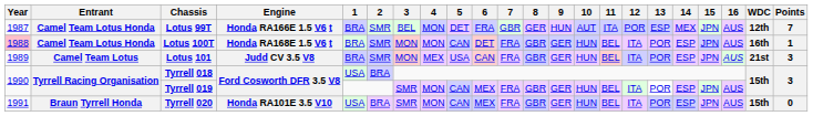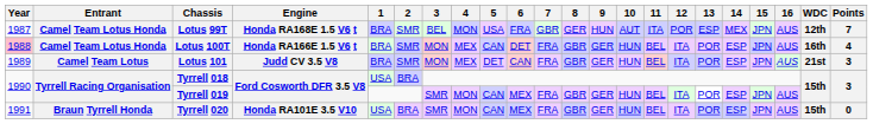 <table class="wikitable" style="text-align:center; font-size:85%">
 <tr>
 <th>Year</th>
 <th>Entrant</th>
 <th>Chassis</th>
 <th>Engine</th>
 <th>1</th>
 <th>2</th>
 <th>3</th>
 <th>4</th>
 <th>5</th>
 <th>6</th>
 <th>7</th>
 <th>8</th>
 <th>9</th>
 <th>10</th>
 <th>11</th>
 <th>12</th>
 <th>13</th>
 <th>14</th>
 <th>15</th>
 <th>16</th>
 <th>WDC</th>
 <th>Points</th>
 </tr>
 <tr>
 <td><a href='#'>1987</a></td>
 <th nowrap><a href='#'>Camel</a> <a href='#'>Team Lotus Honda</a></th>
 <th nowrap><a href='#'>Lotus</a> <a href='#'>99T</a></th>
-<th nowrap><a href='#'>Honda</a> RA166E 1.5 <a href='#'>V6</a> <a href='#'>t</a></th>
+<th nowrap><a href='#'>Honda</a> RA168E 1.5 <a href='#'>V6</a> <a href='#'>t</a></th>
 <td style="background:#CFCFFF;"><a href='#'>BRA</a><br></td>
 <td style="background:#DFFFDF;"><a href='#'>SMR</a><br></td>
 <td style="background:#DFFFDF;"><a href='#'>BEL</a><br></td>
 <td style="background:#CFCFFF;"><a href='#'>MON</a><br></td>
-<td style="background:#EFCFFF;"><a href='#'>DET</a><br></td>
+<td style="background:#EFCFFF;"><a href='#'>USA</a><br></td>
 <td style="background:#CFCFFF;"><a href='#'>FRA</a><br></td>
 <td style="background:#DFFFDF;"><a href='#'>GBR</a><br></td>
 <td style="background:#EFCFFF;"><a href='#'>GER</a><br></td>
 <td style="background:#EFCFFF;"><a href='#'>HUN</a><br></td>
 <td style="background:#CFCFFF;"><a href='#'>AUT</a><br></td>
 <td style="background:#CFCFFF;"><a href='#'>ITA</a><br></td>
 <td style="background:#CFCFFF;"><a href='#'>POR</a><br></td>
 <td style="background:#CFCFFF;"><a href='#'>ESP</a><br></td>
 <td style="background:#EFCFFF;"><a href='#'>MEX</a><br></td>
 <td style="background:#DFFFDF;"><a href='#'>JPN</a><br></td>
 <td style="background:#EFCFFF;"><a href='#'>AUS</a><br></td>
 <th>12th</th>
 <th>7</th>
 </tr>
 <tr>
 <td style="background: pink;"><a href='#'>1988</a></td>
 <th nowrap><a href='#'>Camel</a> <a href='#'>Team Lotus Honda</a></th>
 <th nowrap><a href='#'>Lotus</a> <a href='#'>100T</a></th>
-<th nowrap><a href='#'>Honda</a> RA168E 1.5 <a href='#'>V6</a> <a href='#'>t</a></th>
+<th nowrap><a href='#'>Honda</a> RA166E 1.5 <a href='#'>V6</a> <a href='#'>t</a></th>
 <td style="background:#DFFFDF;"><a href='#'>BRA</a><br></td>
 <td style="background:#CFCFFF;"><a href='#'>SMR</a><br></td>
 <td style="background:#FFCFCF;"><a href='#'>MON</a><br></td>
-<td style="background:#EFCFFF;"><a href='#'>MON</a><br></td>
+<td style="background:#EFCFFF;"><a href='#'>MEX</a><br></td>
 <td style="background:#CFCFFF;"><a href='#'>CAN</a><br></td>
 <td style="background:#FFCFCF;"><a href='#'>DET</a><br></td>
 <td style="background:#CFCFFF;"><a href='#'>FRA</a><br></td>
 <td style="background:#CFCFFF;"><a href='#'>GBR</a><br></td>
 <td style="background:#CFCFFF;"><a href='#'>GER</a><br></td>
 <td style="background:#CFCFFF;"><a href='#'>HUN</a><br></td>
 <td style="background:#EFCFFF;"><a href='#'>BEL</a><br></td>
 <td style="background:#EFCFFF;"><a href='#'>ITA</a><br></td>
 <td style="background:#EFCFFF;"><a href='#'>POR</a><br></td>
 <td style="background:#EFCFFF;"><a href='#'>ESP</a><br></td>
 <td style="background:#CFCFFF;"><a href='#'>JPN</a><br></td>
 <td style="background:#EFCFFF;"><a href='#'>AUS</a><br></td>
 <th>16th</th>
-<th>1</th>
+<th>4</th>
 </tr>
 <tr>
 <td><a href='#'>1989</a></td>
 <th nowrap><a href='#'>Camel</a> <a href='#'>Team Lotus</a></th>
 <th nowrap><a href='#'>Lotus</a> <a href='#'>101</a></th>
 <th nowrap><a href='#'>Judd</a> CV 3.5 <a href='#'>V8</a></th>
 <td style="background:#CFCFFF;"><a href='#'>BRA</a><br></td>
 <td style="background:#CFCFFF;"><a href='#'>SMR</a><br></td>
 <td style="background:#FFCFCF;"><a href='#'>MON</a><br></td>
 <td style="background:#EFCFFF;"><a href='#'>MEX</a><br></td>
-<td style="background:#EFCFFF;"><a href='#'>USA</a><br></td>
+<td style="background:#EFCFFF;"><a href='#'>DET</a><br></td>
 <td style="background:#FFCFCF;"><a href='#'>CAN</a><br></td>
 <td style="background:#EFCFFF;"><a href='#'>FRA</a><br></td>
 <td style="background:#CFCFFF;"><a href='#'>GBR</a><br></td>
 <td style="background:#EFCFFF;"><a href='#'>GER</a><br></td>
 <td style="background:#EFCFFF;"><a href='#'>HUN</a><br></td>
 <td style="background:#FFCFCF;"><a href='#'>BEL</a><br></td>
 <td style="background:#CFCFFF;"><a href='#'>ITA</a><br></td>
 <td style="background:#CFCFFF;"><a href='#'>POR</a><br></td>
 <td style="background:#EFCFFF;"><a href='#'>ESP</a><br></td>
 <td style="background:#EFCFFF;"><a href='#'>JPN</a><br></td>
 <td style="background:#DFFFDF;"><em><a href='#'>AUS</a></em><br></td>
 <th>21st</th>
 <th>3</th>
 </tr>
 <tr>
 <td rowspan=2><a href='#'>1990</a></td>
 <th rowspan=2 nowrap><a href='#'>Tyrrell Racing Organisation</a></th>
 <th nowrap><a href='#'>Tyrrell</a> <a href='#'>018</a></th>
 <th rowspan=2 nowrap><a href='#'>Ford Cosworth DFR</a> 3.5 <a href='#'>V8</a></th>
 <td style="background:#DFFFDF;"><a href='#'>USA</a><br></td>
 <td style="background:#CFCFFF;"><a href='#'>BRA</a><br></td>
 <td colspan=14></td>
 <th rowspan=2>15th</th>
 <th rowspan=2>3</th>
 </tr>
 <tr>
 <th nowrap><a href='#'>Tyrrell</a> <a href='#'>019</a></th>
 <td colspan=2></td>
 <td style="background:#EFCFFF;"><a href='#'>SMR</a><br></td>
 <td style="background:#EFCFFF;"><a href='#'>MON</a><br></td>
 <td style="background:#CFCFFF;"><a href='#'>CAN</a><br></td>
 <td style="background:#EFCFFF;"><a href='#'>MEX</a><br></td>
 <td style="background:#EFCFFF;"><a href='#'>FRA</a><br></td>
 <td style="background:#EFCFFF;"><a href='#'>GBR</a><br></td>
 <td style="background:#EFCFFF;"><a href='#'>GER</a><br></td>
 <td style="background:#EFCFFF;"><a href='#'>HUN</a><br></td>
 <td style="background:#EFCFFF;"><a href='#'>BEL</a><br></td>
 <td style="background:#DFFFDF;"><a href='#'>ITA</a><br></td>
 <td style="background:#ffffff;"><a href='#'>POR</a><br></td>
 <td style="background:#EFCFFF;"><a href='#'>ESP</a><br></td>
 <td style="background:#DFFFDF;"><a href='#'>JPN</a><br></td>
 <td style="background:#EFCFFF;"><a href='#'>AUS</a><br></td>
 </tr>
 <tr>
 <td><a href='#'>1991</a></td>
 <th nowrap><a href='#'>Braun</a> <a href='#'>Tyrrell Honda</a></th>
 <th nowrap><a href='#'>Tyrrell</a> <a href='#'>020</a></th>
 <th nowrap><a href='#'>Honda</a> RA101E 3.5 <a href='#'>V10</a></th>
 <td style="background:#DFFFDF;"><a href='#'>USA</a><br></td>
 <td style="background:#EFCFFF;"><a href='#'>BRA</a><br></td>
 <td style="background:#EFCFFF;"><a href='#'>SMR</a><br></td>
 <td style="background:#EFCFFF;"><a href='#'>MON</a><br></td>
 <td style="background:#CFCFFF;"><a href='#'>CAN</a><br></td>
 <td style="background:#CFCFFF;"><a href='#'>MEX</a><br></td>
 <td style="background:#EFCFFF;"><a href='#'>FRA</a><br></td>
 <td style="background:#CFCFFF;"><a href='#'>GBR</a><br></td>
 <td style="background:#EFCFFF;"><a href='#'>GER</a><br></td>
 <td style="background:#CFCFFF;"><a href='#'>HUN</a><br></td>
 <td style="background:#EFCFFF;"><a href='#'>BEL</a><br></td>
 <td style="background:#EFCFFF;"><a href='#'>ITA</a><br></td>
 <td style="background:#CFCFFF;"><a href='#'>POR</a><br></td>
 <td style="background:#CFCFFF;"><a href='#'>ESP</a><br></td>
 <td style="background:#EFCFFF;"><a href='#'>JPN</a><br></td>
 <td style="background:#EFCFFF;"><a href='#'>AUS</a><br></td>
 <th>15th</th>
 <th>0</th>
 </tr>
 </table>
